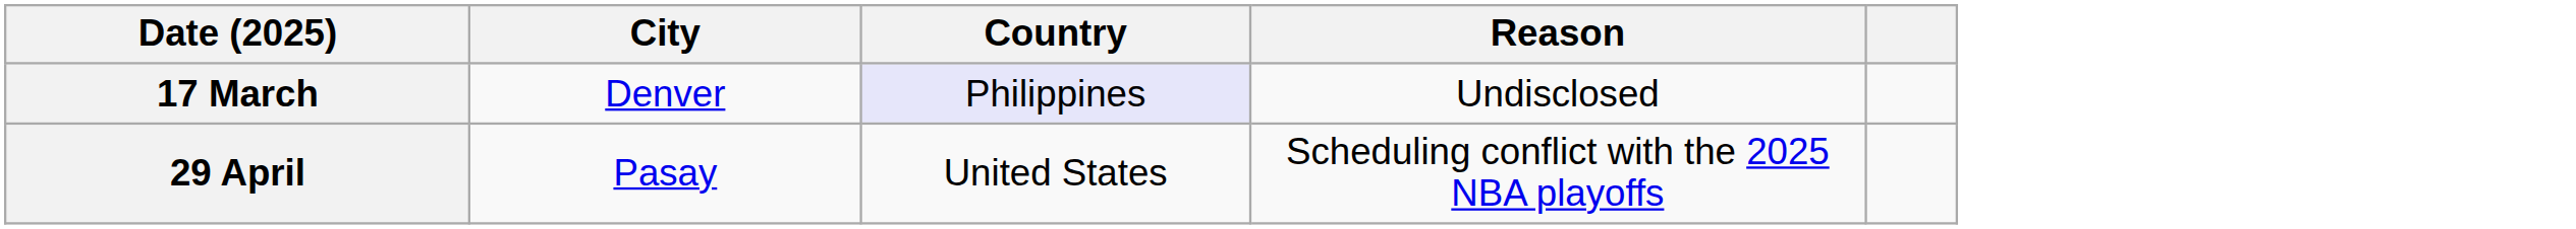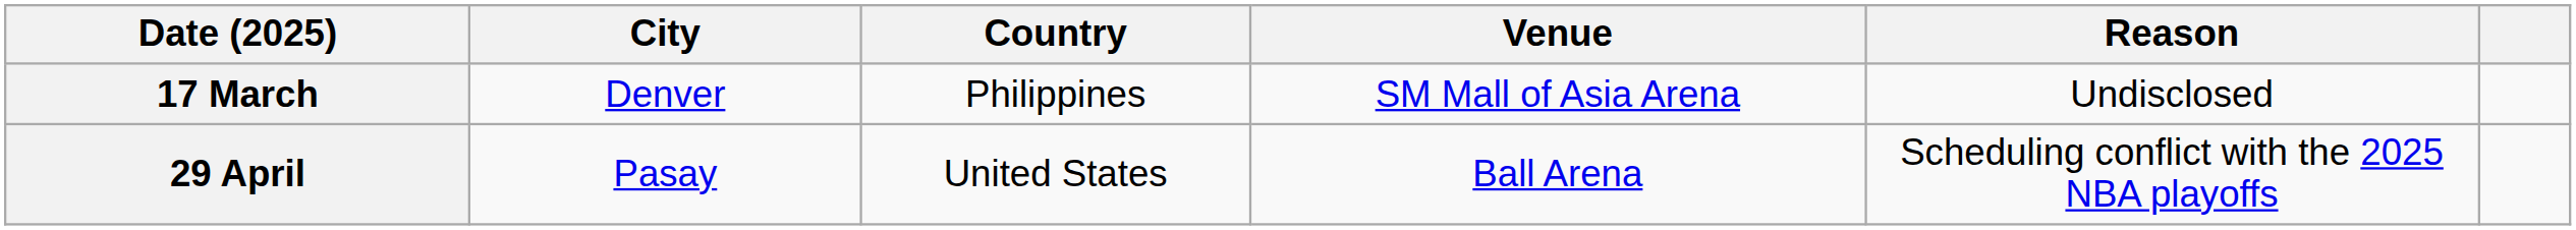 <table class="wikitable plainrowheaders" style="text-align:center;">
 <tr>
 <th scope="col" style="width:12em;">Date (2025)</th>
 <th scope="col" style="width:10em;">City</th>
 <th scope="col" style="width:10em;">Country</th>
+<th scope="col" style="width:16em;">Venue</th>
 <th scope="col" style="width:16em;">Reason</th>
 <th scope="col" style="width:2em;"></th>
 </tr>
 <tr>
 <th scope="row" style="text-align:center;">17 March</th>
 <td><a href='#'>Denver</a></td>
-<td style="background: lavender;">Philippines</td>
+<td>Philippines</td>
+<td><a href='#'>SM Mall of Asia Arena</a></td>
 <td>Undisclosed</td>
 <td style="text-align:center;"></td>
 </tr>
 <tr>
 <th scope="row" style="text-align:center;">29 April</th>
 <td><a href='#'>Pasay</a></td>
 <td>United States</td>
+<td><a href='#'>Ball Arena</a></td>
 <td>Scheduling conflict with the <a href='#'>2025 NBA playoffs</a></td>
 <td style="text-align:center;"></td>
 </tr>
 </table>
